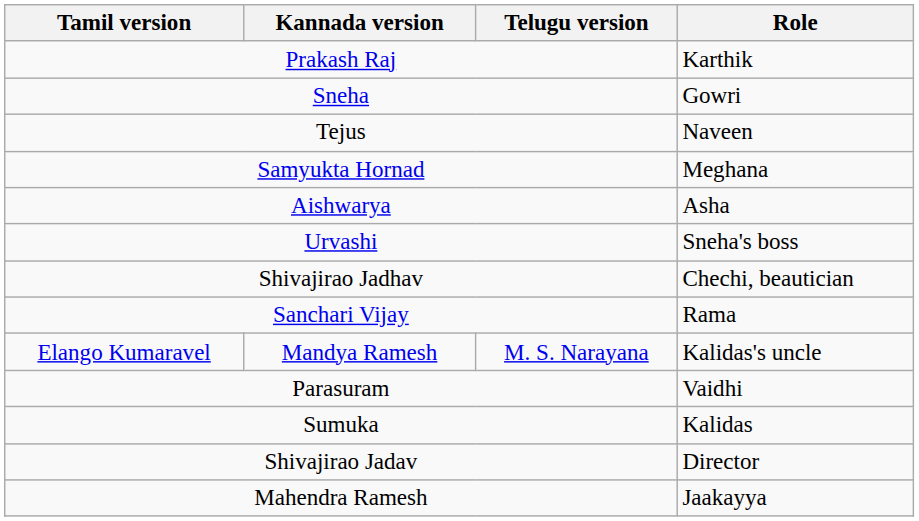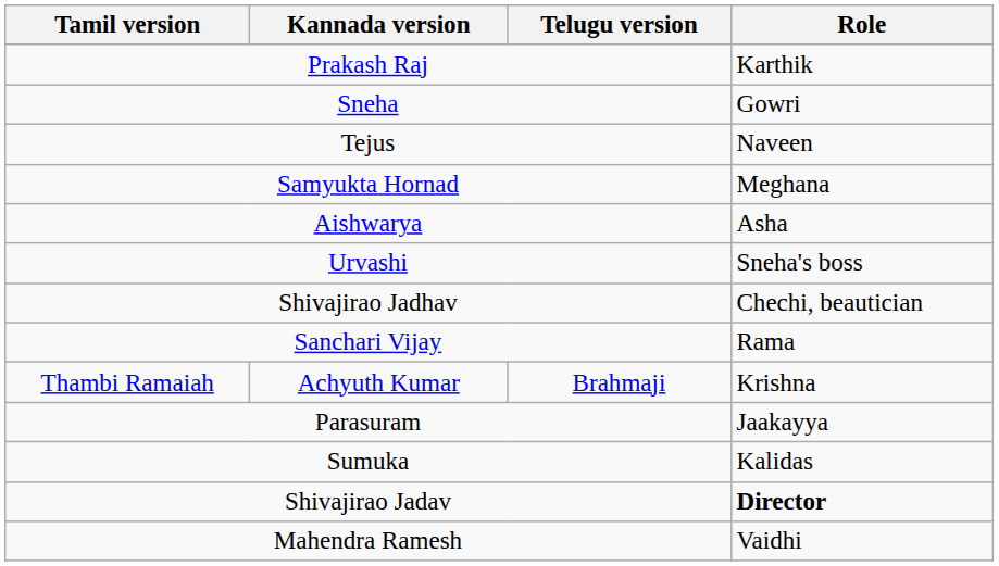 <table class="wikitable" style="width:50%;">
 <tr>
 <th>Tamil version</th>
 <th>Kannada version</th>
 <th>Telugu version</th>
 <th>Role</th>
 </tr>
 <tr>
 <td colspan="3" style="text-align:center;"><a href='#'>Prakash Raj</a></td>
 <td>Karthik</td>
 </tr>
 <tr>
 <td colspan="3" style="text-align:center;"><a href='#'>Sneha</a></td>
 <td>Gowri</td>
 </tr>
 <tr>
 <td colspan="3" style="text-align:center;">Tejus</td>
 <td>Naveen</td>
 </tr>
 <tr>
 <td colspan="3" style="text-align:center;"><a href='#'>Samyukta Hornad</a></td>
 <td>Meghana</td>
 </tr>
 <tr>
 <td colspan="3" style="text-align:center;"><a href='#'>Aishwarya</a></td>
 <td>Asha</td>
 </tr>
 <tr>
 <td colspan="3" style="text-align:center;"><a href='#'>Urvashi</a></td>
 <td>Sneha's boss</td>
 </tr>
 <tr>
 <td colspan="3" style="text-align:center;">Shivajirao Jadhav</td>
 <td>Chechi, beautician</td>
 </tr>
 <tr>
 <td colspan="3" style="text-align:center;"><a href='#'>Sanchari Vijay</a></td>
 <td>Rama</td>
 </tr>
 <tr>
-<td style="text-align:center;"><a href='#'>Elango Kumaravel</a></td>
-<td style="text-align:center;"><a href='#'>Mandya Ramesh</a></td>
-<td style="text-align:center;"><a href='#'>M. S. Narayana</a></td>
-<td>Kalidas's uncle</td>
+<td style="text-align:center;"><a href='#'>Thambi Ramaiah</a></td>
+<td style="text-align:center;"><a href='#'>Achyuth Kumar</a></td>
+<td style="text-align:center;"><a href='#'>Brahmaji</a></td>
+<td>Krishna</td>
 </tr>
 <tr>
 <td colspan="3" style="text-align:center;">Parasuram</td>
-<td>Vaidhi</td>
+<td>Jaakayya</td>
 </tr>
 <tr>
 <td colspan="3" style="text-align:center;">Sumuka</td>
 <td>Kalidas</td>
 </tr>
 <tr>
 <td colspan="3" style="text-align:center;">Shivajirao Jadav</td>
-<td>Director</td>
+<td><strong>Director</strong></td>
 </tr>
 <tr>
 <td colspan="3" style="text-align:center;">Mahendra Ramesh</td>
-<td>Jaakayya</td>
+<td>Vaidhi</td>
 </tr>
 </table>
